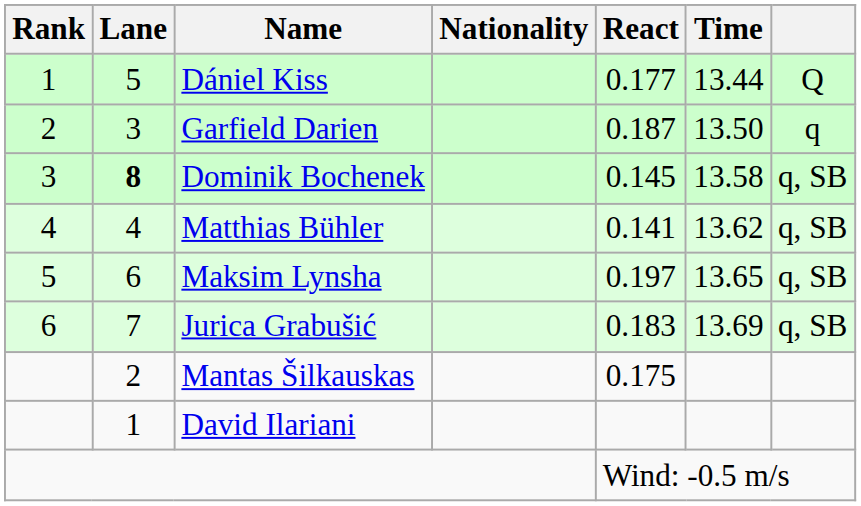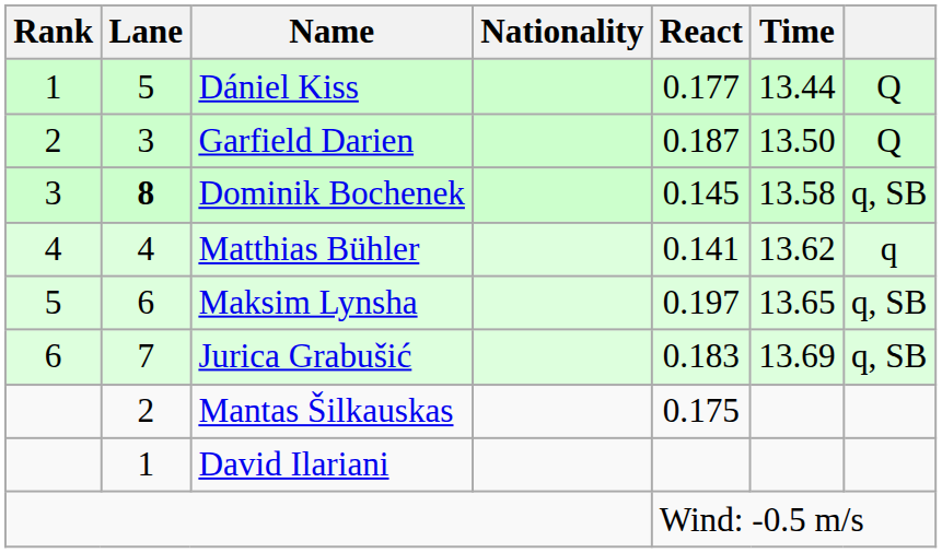 <table class="wikitable sortable" style="text-align:center">
 <tr>
 <th>Rank</th>
 <th>Lane</th>
 <th>Name</th>
 <th>Nationality</th>
 <th>React</th>
 <th>Time</th>
 <th Notes></th>
 </tr>
 <tr bgcolor=CCFFCC>
 <td>1</td>
 <td>5</td>
 <td align="left"><a href='#'>Dániel Kiss</a></td>
 <td align=left></td>
 <td>0.177</td>
 <td>13.44</td>
 <td>Q</td>
 </tr>
 <tr bgcolor=CCFFCC>
 <td>2</td>
 <td>3</td>
 <td align="left"><a href='#'>Garfield Darien</a></td>
 <td align=left></td>
 <td>0.187</td>
 <td>13.50</td>
-<td>q</td>
+<td>Q</td>
 </tr>
 <tr bgcolor=CCFFCC>
 <td>3</td>
 <td><strong>8</strong></td>
 <td align="left"><a href='#'>Dominik Bochenek</a></td>
 <td align=left></td>
 <td>0.145</td>
 <td>13.58</td>
 <td>q, SB</td>
 </tr>
 <tr bgcolor=ddffdd>
 <td>4</td>
 <td>4</td>
 <td align="left"><a href='#'>Matthias Bühler</a></td>
 <td align=left></td>
 <td>0.141</td>
 <td>13.62</td>
-<td>q, SB</td>
+<td>q</td>
 </tr>
 <tr bgcolor=ddffdd>
 <td>5</td>
 <td>6</td>
 <td align="left"><a href='#'>Maksim Lynsha</a></td>
 <td align=left></td>
 <td>0.197</td>
 <td>13.65</td>
 <td>q, SB</td>
 </tr>
 <tr bgcolor=ddffdd>
 <td>6</td>
 <td>7</td>
 <td align="left"><a href='#'>Jurica Grabušić</a></td>
 <td align=left></td>
 <td>0.183</td>
 <td>13.69</td>
 <td>q, SB</td>
 </tr>
 <tr>
 <td></td>
 <td>2</td>
 <td align="left"><a href='#'>Mantas Šilkauskas</a></td>
 <td align=left></td>
 <td>0.175</td>
 <td></td>
 <td></td>
 </tr>
 <tr>
 <td></td>
 <td>1</td>
 <td align="left"><a href='#'>David Ilariani</a></td>
 <td align=left></td>
 <td></td>
 <td></td>
 <td></td>
 </tr>
 <tr>
 <td colspan=4></td>
 <td colspan=3 align=left>Wind: -0.5 m/s</td>
 </tr>
 </table>
